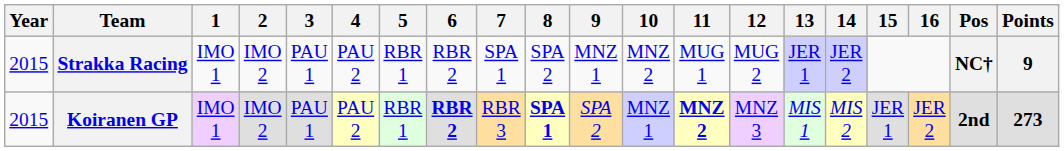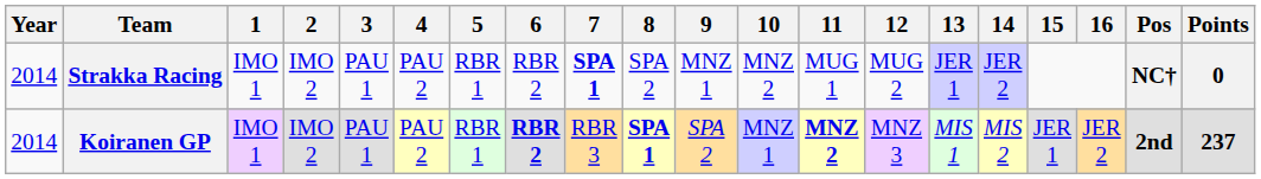 <table class="wikitable" style="text-align:center; font-size:85%">
 <tr>
 <th>Year</th>
 <th>Team</th>
 <th>1</th>
 <th>2</th>
 <th>3</th>
 <th>4</th>
 <th>5</th>
 <th>6</th>
 <th>7</th>
 <th>8</th>
 <th>9</th>
 <th>10</th>
 <th>11</th>
 <th>12</th>
 <th>13</th>
 <th>14</th>
 <th>15</th>
 <th>16</th>
 <th>Pos</th>
 <th>Points</th>
 </tr>
 <tr>
-<td><a href='#'>2015</a></td>
+<td><a href='#'>2014</a></td>
 <th><a href='#'>Strakka Racing</a></th>
 <td style="background:#;"><a href='#'>IMO<br>1</a><br></td>
 <td style="background:#;"><a href='#'>IMO<br>2</a><br></td>
 <td style="background:#;"><a href='#'>PAU<br>1</a><br></td>
 <td style="background:#;"><a href='#'>PAU<br>2</a><br></td>
 <td style="background:#;"><a href='#'>RBR<br>1</a><br></td>
 <td style="background:#;"><a href='#'>RBR<br>2</a><br></td>
-<td style="background:#;"><a href='#'>SPA<br>1</a><br></td>
+<td style="background:#;"><strong><a href='#'>SPA<br>1</a><br></strong></td>
 <td style="background:#;"><a href='#'>SPA<br>2</a><br></td>
 <td style="background:#;"><a href='#'>MNZ<br>1</a><br></td>
 <td style="background:#;"><a href='#'>MNZ<br>2</a><br></td>
 <td style="background:#;"><a href='#'>MUG<br>1</a><br></td>
 <td style="background:#;"><a href='#'>MUG<br>2</a><br></td>
 <td style="background:#cfcfff;"><a href='#'>JER<br>1</a><br></td>
 <td style="background:#cfcfff;"><a href='#'>JER<br>2</a><br></td>
 <td colspan=2></td>
 <th>NC†</th>
-<th>9</th>
+<th>0</th>
 </tr>
 <tr>
-<td><a href='#'>2015</a></td>
+<td><a href='#'>2014</a></td>
 <th nowrap><a href='#'>Koiranen GP</a></th>
 <td style="background:#EFCFFF;"><a href='#'>IMO<br>1</a><br></td>
 <td style="background:#DFDFDF;"><a href='#'>IMO<br>2</a><br></td>
 <td style="background:#DFDFDF;"><a href='#'>PAU<br>1</a><br></td>
 <td style="background:#FFFFBF;"><a href='#'>PAU<br>2</a><br></td>
 <td style="background:#DFFFDF;"><a href='#'>RBR<br>1</a><br></td>
 <td style="background:#DFDFDF;"><strong><a href='#'>RBR<br>2</a><br></strong></td>
 <td style="background:#FFDF9F;"><a href='#'>RBR<br>3</a><br></td>
 <td style="background:#FFFFBF;"><strong><a href='#'>SPA<br>1</a></strong><br></td>
 <td style="background:#FFDF9F;"><em><a href='#'>SPA<br>2</a></em><br></td>
 <td style="background:#CFCFFF;"><a href='#'>MNZ<br>1</a><br></td>
 <td style="background:#FFFFBF;"><strong><a href='#'>MNZ<br>2</a></strong><br></td>
 <td style="background:#EFCFFF;"><a href='#'>MNZ<br>3</a><br></td>
 <td style="background:#DFFFDF;"><em><a href='#'>MIS<br>1</a></em><br></td>
 <td style="background:#FFFFBF;"><em><a href='#'>MIS<br>2</a></em><br></td>
 <td style="background:#DFDFDF;"><a href='#'>JER<br>1</a><br></td>
 <td style="background:#FFDF9F;"><a href='#'>JER<br>2</a><br></td>
 <th style="background:#DFDFDF;">2nd</th>
-<th style="background:#DFDFDF;">273</th>
+<th style="background:#DFDFDF;">237</th>
 </tr>
 </table>
